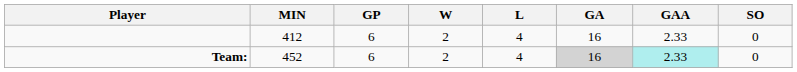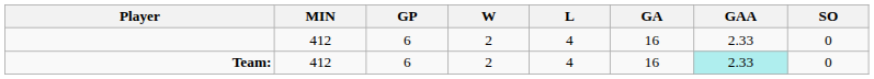 <table class="wikitable sortable" width="60%">
 <tr>
 <th bgcolor="#DDDDFF" width="10%">Player</th>
 <th width="3%" bgcolor="#DDDDFF" title="Minutes played">MIN</th>
 <th width="3%" bgcolor="#DDDDFF" title="Games played in">GP</th>
 <th width="3%" bgcolor="#DDDDFF" title="Games played in">W</th>
 <th width="3%" bgcolor="#DDDDFF"title="Games played in">L</th>
 <th width="3%" bgcolor="#DDDDFF" title="Goals against">GA</th>
 <th width="3%" bgcolor="#DDDDFF" title="Goals against average">GAA</th>
 <th width="3%" bgcolor="#DDDDFF" title="Shut-outs">SO</th>
 </tr>
 <tr align="center">
 <td align="right"></td>
 <td>412</td>
 <td>6</td>
 <td>2</td>
 <td>4</td>
 <td>16</td>
 <td>2.33</td>
 <td>0</td>
 </tr>
 <tr align="center">
 <td align="right"><strong>Team:</strong></td>
-<td>452</td>
+<td>412</td>
 <td>6</td>
 <td>2</td>
 <td>4</td>
-<td style="background: lightgrey;">16</td>
+<td>16</td>
 <td style="background: paleturquoise;">2.33</td>
 <td>0</td>
 </tr>
 </table>
